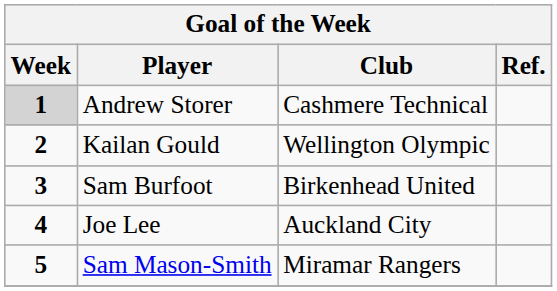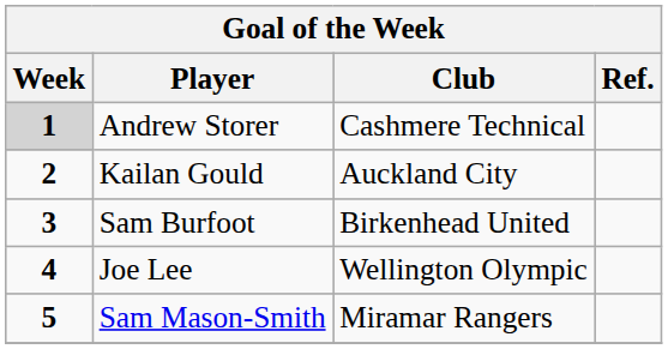 <table class="wikitable collapsible collapsed">
 <tr>
 <th colspan="4">Goal of the Week</th>
 </tr>
 <tr>
 <th>Week</th>
 <th>Player</th>
 <th>Club</th>
 <th>Ref.</th>
 </tr>
 <tr>
 <td style="background: lightgrey; text-align: center;"><strong>1</strong></td>
 <td> Andrew Storer</td>
 <td>Cashmere Technical</td>
 <td></td>
 </tr>
 <tr>
 <td style="text-align: center;"><strong>2</strong></td>
 <td> Kailan Gould</td>
-<td>Wellington Olympic</td>
+<td>Auckland City</td>
 <td></td>
 </tr>
 <tr>
 <td style="text-align: center;"><strong>3</strong></td>
 <td> Sam Burfoot</td>
 <td>Birkenhead United</td>
 <td></td>
 </tr>
 <tr>
 <td style="text-align: center;"><strong>4</strong></td>
 <td> Joe Lee</td>
-<td>Auckland City</td>
+<td>Wellington Olympic</td>
 <td></td>
 </tr>
 <tr>
 <td style="text-align: center;"><strong>5</strong></td>
 <td> <a href='#'>Sam Mason-Smith</a></td>
 <td>Miramar Rangers</td>
 <td></td>
 </tr>
 <tr>
 </tr>
 </table>
